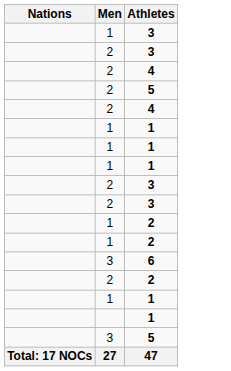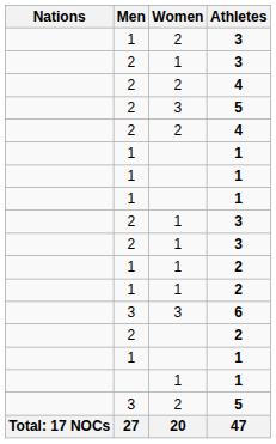 <table class="wikitable sortable" style="text-align:center;">
 <tr>
 <th>Nations</th>
 <th>Men</th>
+<th>Women</th>
 <th>Athletes</th>
 </tr>
 <tr>
 <td align="left"></td>
+<td>1</td>
+<td>2</td>
+<td><strong>3</strong></td>
+</tr>
+<tr>
+<td align="left"></td>
+<td>2</td>
 <td>1</td>
 <td><strong>3</strong></td>
 </tr>
 <tr>
 <td align="left"></td>
 <td>2</td>
-<td><strong>3</strong></td>
-</tr>
-<tr>
-<td align="left"></td>
 <td>2</td>
 <td><strong>4</strong></td>
 </tr>
 <tr>
 <td align="left"></td>
 <td>2</td>
+<td>3</td>
 <td><strong>5</strong></td>
 </tr>
 <tr>
 <td align="left"></td>
+<td>2</td>
 <td>2</td>
 <td><strong>4</strong></td>
 </tr>
 <tr>
 <td align="left"></td>
 <td>1</td>
+<td></td>
 <td><strong>1</strong></td>
 </tr>
 <tr>
 <td align="left"></td>
 <td>1</td>
+<td></td>
 <td><strong>1</strong></td>
 </tr>
 <tr>
 <td align="left"></td>
 <td>1</td>
+<td></td>
 <td><strong>1</strong></td>
 </tr>
 <tr>
 <td align="left"></td>
 <td>2</td>
+<td>1</td>
 <td><strong>3</strong></td>
 </tr>
 <tr>
 <td align="left"></td>
 <td>2</td>
+<td>1</td>
 <td><strong>3</strong></td>
 </tr>
 <tr>
 <td align="left"></td>
+<td>1</td>
 <td>1</td>
 <td><strong>2</strong></td>
 </tr>
 <tr>
 <td align="left"></td>
 <td>1</td>
+<td>1</td>
 <td><strong>2</strong></td>
 </tr>
 <tr>
 <td align="left"></td>
+<td>3</td>
 <td>3</td>
 <td><strong>6</strong></td>
 </tr>
 <tr>
 <td align="left"></td>
 <td>2</td>
+<td></td>
 <td><strong>2</strong></td>
 </tr>
 <tr>
 <td align="left"></td>
 <td>1</td>
+<td></td>
 <td><strong>1</strong></td>
 </tr>
 <tr>
 <td align="left"></td>
 <td></td>
+<td>1</td>
 <td><strong>1</strong></td>
 </tr>
 <tr>
 <td align="left"></td>
 <td>3</td>
+<td>2</td>
 <td><strong>5</strong></td>
 </tr>
 <tr>
 <th>Total: 17 NOCs</th>
 <th>27</th>
+<th>20</th>
 <th>47</th>
 </tr>
 </table>
